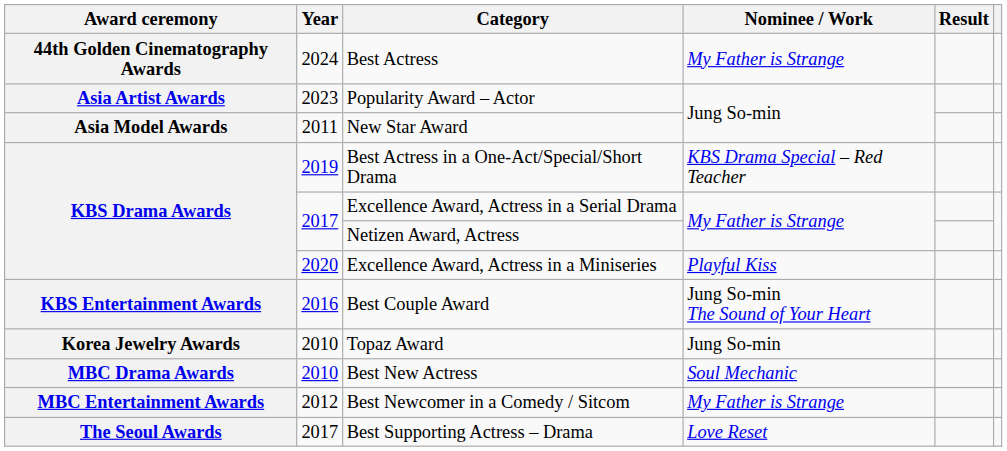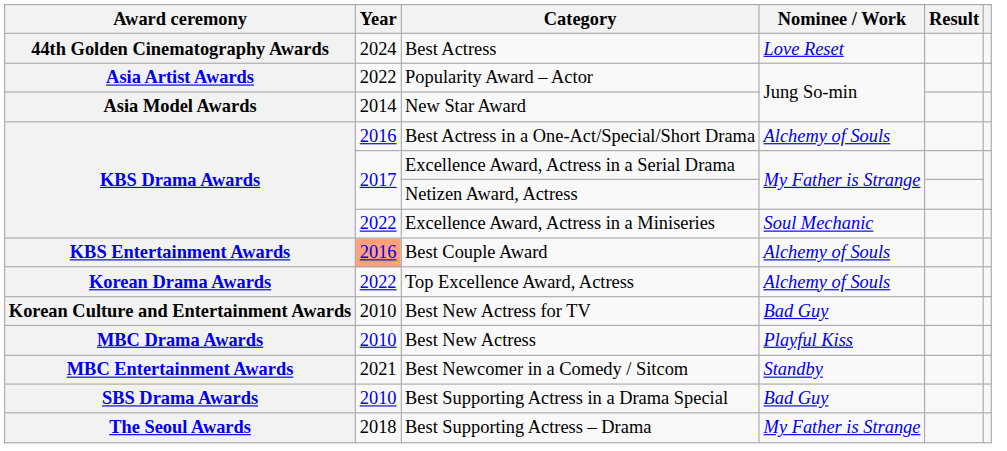 <table class="wikitable plainrowheaders sortable">
 <tr>
 <th scope="col">Award ceremony</th>
 <th scope="col">Year</th>
 <th scope="col">Category</th>
 <th scope="col">Nominee / Work</th>
 <th scope="col">Result</th>
 <th scope="col" class="unsortable"></th>
 </tr>
 <tr>
 <th scope="row">44th Golden Cinematography Awards</th>
 <td style="text-align:center">2024</td>
 <td>Best Actress</td>
-<td><em><a href='#'>My Father is Strange</a></em></td>
+<td><em><a href='#'>Love Reset</a></em></td>
 <td></td>
 <td style="text-align:center"></td>
 </tr>
 <tr>
 <th scope="row"><a href='#'>Asia Artist Awards</a></th>
-<td style="text-align:center">2023</td>
+<td style="text-align:center">2022</td>
 <td>Popularity Award – Actor</td>
 <td rowspan="2">Jung So-min</td>
 <td></td>
 <td style="text-align:center"></td>
 </tr>
 <tr>
 <th scope="row">Asia Model Awards</th>
-<td style="text-align:center">2011</td>
+<td style="text-align:center">2014</td>
 <td>New Star Award</td>
 <td></td>
 <td style="text-align:center"></td>
 </tr>
 <tr>
 <th scope="row" rowspan="4"><a href='#'>KBS Drama Awards</a></th>
-<td style="text-align:center"><a href='#'>2019</a></td>
+<td style="text-align:center"><a href='#'>2016</a></td>
 <td>Best Actress in a One-Act/Special/Short Drama</td>
-<td><em><a href='#'>KBS Drama Special</a></em> – <em>Red Teacher</em></td>
+<td><em><a href='#'>Alchemy of Souls</a></em></td>
 <td></td>
 <td style="text-align:center"></td>
 </tr>
 <tr>
 <td rowspan="2" style="text-align:center"><a href='#'>2017</a></td>
 <td>Excellence Award, Actress in a Serial Drama</td>
 <td rowspan="2"><em><a href='#'>My Father is Strange</a></em></td>
 <td></td>
 <td rowspan="2" style="text-align:center"></td>
 </tr>
 <tr>
 <td>Netizen Award, Actress</td>
 <td></td>
 </tr>
 <tr>
-<td style="text-align:center"><a href='#'>2020</a></td>
+<td style="text-align:center"><a href='#'>2022</a></td>
 <td>Excellence Award, Actress in a Miniseries</td>
-<td><em><a href='#'>Playful Kiss</a></em></td>
+<td><em><a href='#'>Soul Mechanic</a></em></td>
 <td></td>
 <td style="text-align:center"></td>
 </tr>
 <tr>
 <th scope="row"><a href='#'>KBS Entertainment Awards</a></th>
-<td style="text-align:center"><a href='#'>2016</a></td>
+<td style="background: lightsalmon; text-align:center"><a href='#'>2016</a></td>
 <td>Best Couple Award</td>
-<td>Jung So-min <br><em><a href='#'>The Sound of Your Heart</a></em></td>
+<td><em><a href='#'>Alchemy of Souls</a></em></td>
 <td></td>
 <td style="text-align:center"></td>
 </tr>
 <tr>
-<th scope="row">Korea Jewelry Awards</th>
+<th scope="row"><a href='#'>Korean Drama Awards</a></th>
+<td style="text-align:center"><a href='#'>2022</a></td>
+<td>Top Excellence Award, Actress</td>
+<td><em><a href='#'>Alchemy of Souls</a></em></td>
+<td></td>
+<td style="text-align:center"></td>
+</tr>
+<tr>
+<th scope="row">Korean Culture and Entertainment Awards</th>
 <td style="text-align:center">2010</td>
-<td>Topaz Award</td>
-<td>Jung So-min</td>
+<td>Best New Actress for TV</td>
+<td><em><a href='#'>Bad Guy</a></em></td>
 <td></td>
 <td style="text-align:center"></td>
 </tr>
 <tr>
 <th scope="row"><a href='#'>MBC Drama Awards</a></th>
 <td style="text-align:center"><a href='#'>2010</a></td>
 <td>Best New Actress</td>
-<td><em><a href='#'>Soul Mechanic</a></em></td>
+<td><em><a href='#'>Playful Kiss</a></em></td>
 <td></td>
 <td style="text-align:center"></td>
 </tr>
 <tr>
 <th scope="row"><a href='#'>MBC Entertainment Awards</a></th>
-<td style="text-align:center">2012</td>
+<td style="text-align:center">2021</td>
 <td>Best Newcomer in a Comedy / Sitcom</td>
-<td><em><a href='#'>My Father is Strange</a></em></td>
+<td><em><a href='#'>Standby</a></em></td>
+<td></td>
+<td style="text-align:center"></td>
+</tr>
+<tr>
+<th scope="row"><a href='#'>SBS Drama Awards</a></th>
+<td style="text-align:center"><a href='#'>2010</a></td>
+<td>Best Supporting Actress in a Drama Special</td>
+<td><em><a href='#'>Bad Guy</a></em></td>
 <td></td>
 <td style="text-align:center"></td>
 </tr>
 <tr>
 <th scope="row" data-sort-value="Seoul Awards"><a href='#'>The Seoul Awards</a></th>
-<td style="text-align:center">2017</td>
+<td style="text-align:center">2018</td>
 <td>Best Supporting Actress – Drama</td>
-<td><em><a href='#'>Love Reset</a></em></td>
+<td><em><a href='#'>My Father is Strange</a></em></td>
 <td></td>
 <td style="text-align:center"></td>
 </tr>
 </table>
